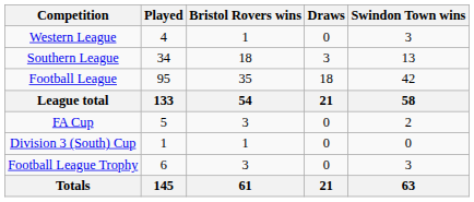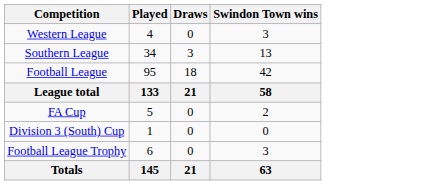 <table class="wikitable" style="text-align:center">
 <tr>
 <th>Competition</th>
 <th>Played</th>
-<th>Bristol Rovers wins</th>
 <th>Draws</th>
 <th>Swindon Town wins</th>
 </tr>
 <tr>
 <td><a href='#'>Western League</a></td>
 <td>4</td>
-<td>1</td>
 <td>0</td>
 <td>3</td>
 </tr>
 <tr>
 <td><a href='#'>Southern League</a></td>
 <td>34</td>
-<td>18</td>
 <td>3</td>
 <td>13</td>
 </tr>
 <tr>
 <td><a href='#'>Football League</a></td>
 <td>95</td>
-<td>35</td>
 <td>18</td>
 <td>42</td>
 </tr>
 <tr>
 <th>League total</th>
 <th>133</th>
-<th>54</th>
 <th>21</th>
 <th>58</th>
 </tr>
 <tr>
 <td><a href='#'>FA Cup</a></td>
 <td>5</td>
-<td>3</td>
 <td>0</td>
 <td>2</td>
 </tr>
 <tr>
 <td><a href='#'>Division 3 (South) Cup</a></td>
-<td>1</td>
 <td>1</td>
 <td>0</td>
 <td>0</td>
 </tr>
 <tr>
 <td><a href='#'>Football League Trophy</a></td>
 <td>6</td>
-<td>3</td>
 <td>0</td>
 <td>3</td>
 </tr>
 <tr>
 <th>Totals</th>
 <th>145</th>
-<th>61</th>
 <th>21</th>
 <th>63</th>
 </tr>
 </table>
